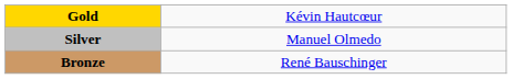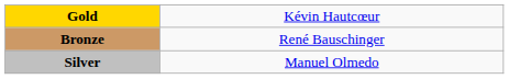 <table class="wikitable" style="text-align:center; " width="35%">
 <tr>
 <td bgcolor="gold"><strong>Gold</strong></td>
 <td><a href='#'>Kévin Hautcœur</a><br>  <small><em></em></small></td>
 </tr>
 <tr>
+<td bgcolor="CC9966"><strong>Bronze</strong></td>
+<td><a href='#'>René Bauschinger</a><br>  <small><em></em></small></td>
+</tr>
+<tr>
 <td bgcolor="silver"><strong>Silver</strong></td>
 <td><a href='#'>Manuel Olmedo</a><br>  <small><em></em></small></td>
 </tr>
-<tr>
-<td bgcolor="CC9966"><strong>Bronze</strong></td>
-<td><a href='#'>René Bauschinger</a><br>  <small><em></em></small></td>
-</tr>
 </table>
